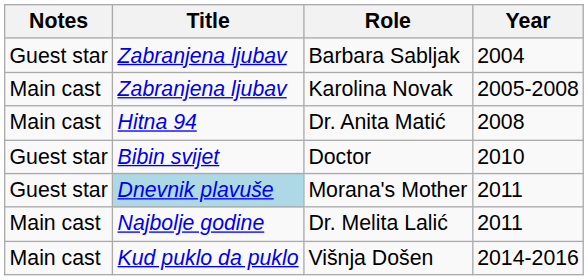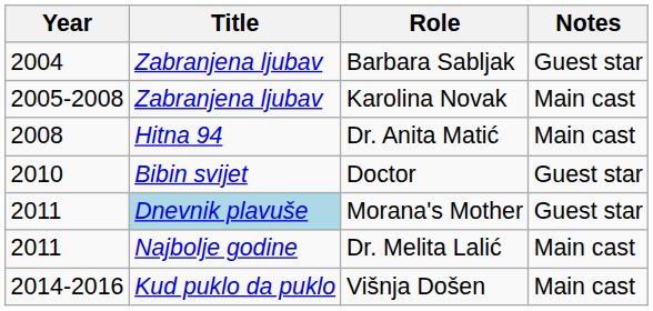 <table class="wikitable sortable">
 <tr>
-<th class="unsortable">Notes</th>
+<th>Year</th>
 <th>Title</th>
 <th>Role</th>
-<th>Year</th>
+<th class="unsortable">Notes</th>
 </tr>
 <tr>
-<td>Guest star</td>
+<td>2004</td>
 <td><em><a href='#'>Zabranjena ljubav</a></em></td>
 <td>Barbara Sabljak</td>
-<td>2004</td>
+<td>Guest star</td>
 </tr>
 <tr>
-<td>Main cast</td>
+<td>2005-2008</td>
 <td><em><a href='#'>Zabranjena ljubav</a></em></td>
 <td>Karolina Novak</td>
-<td>2005-2008</td>
+<td>Main cast</td>
 </tr>
 <tr>
-<td>Main cast</td>
+<td>2008</td>
 <td><em><a href='#'>Hitna 94</a></em></td>
 <td>Dr. Anita Matić</td>
-<td>2008</td>
+<td>Main cast</td>
 </tr>
 <tr>
-<td>Guest star</td>
+<td>2010</td>
 <td><em><a href='#'>Bibin svijet</a></em></td>
 <td>Doctor</td>
-<td>2010</td>
+<td>Guest star</td>
 </tr>
 <tr>
-<td>Guest star</td>
+<td>2011</td>
 <td style="background: lightblue;"><em><a href='#'>Dnevnik plavuše</a></em></td>
 <td>Morana's Mother</td>
-<td>2011</td>
+<td>Guest star</td>
 </tr>
 <tr>
-<td>Main cast</td>
+<td>2011</td>
 <td><em><a href='#'>Najbolje godine</a></em></td>
 <td>Dr. Melita Lalić</td>
-<td>2011</td>
+<td>Main cast</td>
 </tr>
 <tr>
-<td>Main cast</td>
+<td>2014-2016</td>
 <td><em><a href='#'>Kud puklo da puklo</a></em></td>
 <td>Višnja Došen</td>
-<td>2014-2016</td>
+<td>Main cast</td>
 </tr>
 </table>
